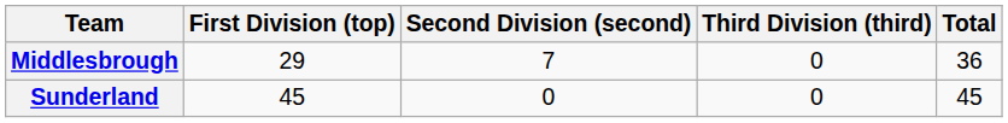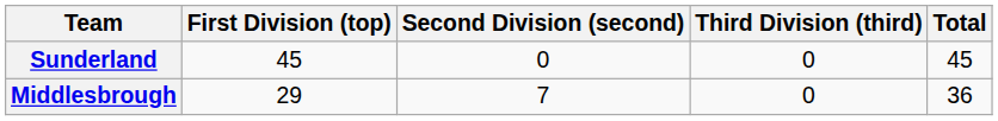 <table class="wikitable" style="text-align:center;">
 <tr>
 <th>Team</th>
 <th>First Division (top)</th>
 <th>Second Division (second)</th>
 <th>Third Division (third)</th>
 <th>Total</th>
 </tr>
 <tr>
+<th><a href='#'>Sunderland</a></th>
+<td>45</td>
+<td>0</td>
+<td>0</td>
+<td>45</td>
+</tr>
+<tr>
 <th><a href='#'>Middlesbrough</a></th>
 <td>29</td>
 <td>7</td>
 <td>0</td>
 <td>36</td>
 </tr>
-<tr>
-<th><a href='#'>Sunderland</a></th>
-<td>45</td>
-<td>0</td>
-<td>0</td>
-<td>45</td>
-</tr>
 </table>
